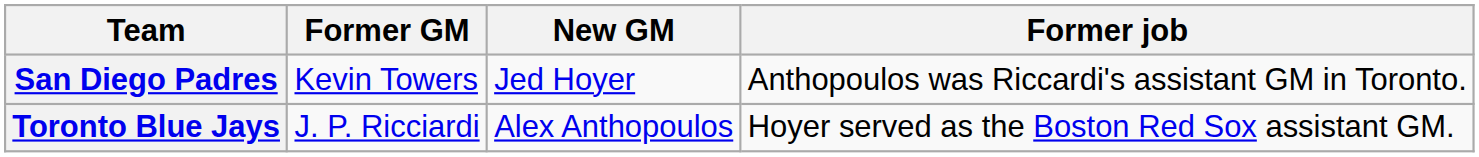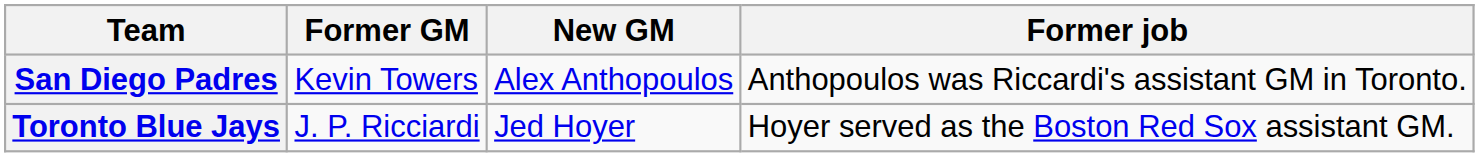 <table class="wikitable" style="font-size:90%;">
 <tr>
 <th>Team</th>
 <th>Former GM</th>
 <th>New GM</th>
 <th>Former job</th>
 </tr>
 <tr>
 <th><a href='#'>San Diego Padres</a></th>
 <td><a href='#'>Kevin Towers</a></td>
-<td><a href='#'>Jed Hoyer</a></td>
+<td><a href='#'>Alex Anthopoulos</a></td>
 <td>Anthopoulos was Riccardi's assistant GM in Toronto.</td>
 </tr>
 <tr>
 <th><a href='#'>Toronto Blue Jays</a></th>
 <td><a href='#'>J. P. Ricciardi</a></td>
-<td><a href='#'>Alex Anthopoulos</a></td>
+<td><a href='#'>Jed Hoyer</a></td>
 <td>Hoyer served as the <a href='#'>Boston Red Sox</a> assistant GM.</td>
 </tr>
 </table>
